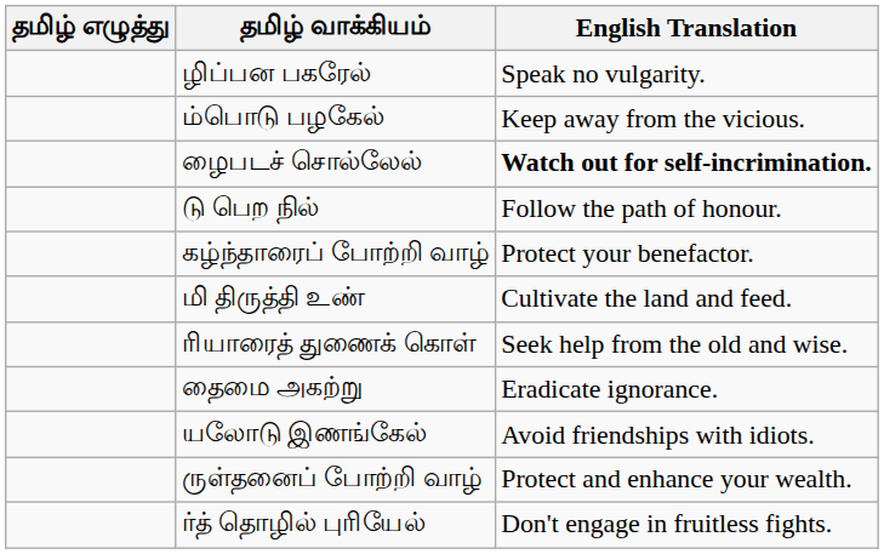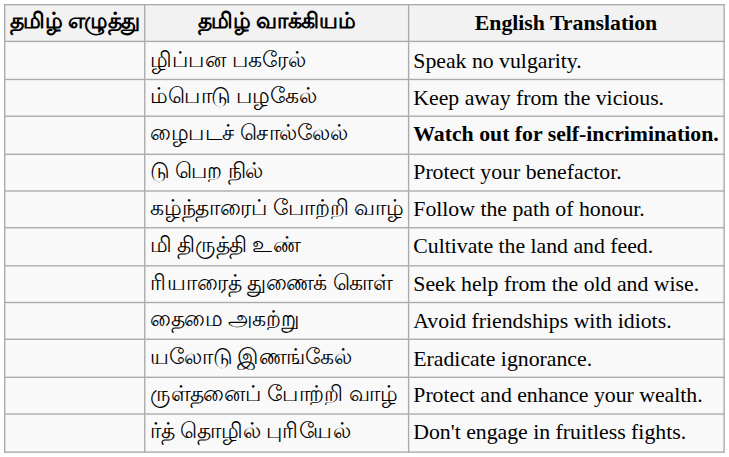 <table class="wikitable">
 <tr>
 <th>தமிழ் எழுத்து</th>
 <th>தமிழ் வாக்கியம்</th>
 <th>English Translation</th>
 </tr>
 <tr>
 <td></td>
 <td>ழிப்பன பகரேல்</td>
 <td>Speak no vulgarity.</td>
 </tr>
 <tr>
 <td></td>
 <td>ம்பொடு பழகேல்</td>
 <td>Keep away from the vicious.</td>
 </tr>
 <tr>
 <td></td>
 <td>ழைபடச் சொல்லேல்</td>
 <td><strong>Watch out for self-incrimination.</strong></td>
 </tr>
 <tr>
 <td></td>
 <td>டு பெற நில்</td>
-<td>Follow the path of honour.</td>
+<td>Protect your benefactor.</td>
 </tr>
 <tr>
 <td></td>
 <td>கழ்ந்தாரைப் போற்றி வாழ்</td>
-<td>Protect your benefactor.</td>
+<td>Follow the path of honour.</td>
 </tr>
 <tr>
 <td></td>
 <td>மி திருத்தி உண்</td>
 <td>Cultivate the land and feed.</td>
 </tr>
 <tr>
 <td></td>
 <td>ரியாரைத் துணைக் கொள்</td>
 <td>Seek help from the old and wise.</td>
 </tr>
 <tr>
 <td></td>
 <td>தைமை அகற்று</td>
-<td>Eradicate ignorance.</td>
+<td>Avoid friendships with idiots.</td>
 </tr>
 <tr>
 <td></td>
 <td>யலோடு இணங்கேல்</td>
-<td>Avoid friendships with idiots.</td>
+<td>Eradicate ignorance.</td>
 </tr>
 <tr>
 <td></td>
 <td>ருள்தனைப் போற்றி வாழ்</td>
 <td>Protect and enhance your wealth.</td>
 </tr>
 <tr>
 <td></td>
 <td>ர்த் தொழில் புரியேல்</td>
 <td>Don't engage in fruitless fights.</td>
 </tr>
 </table>
